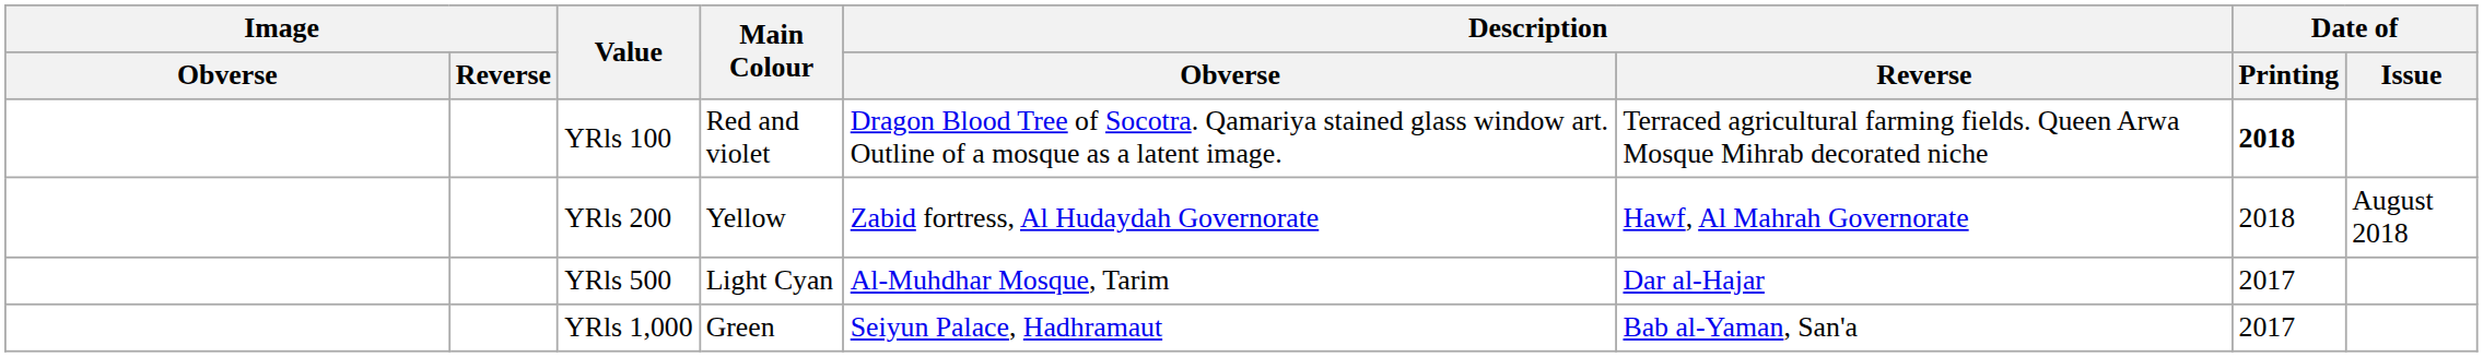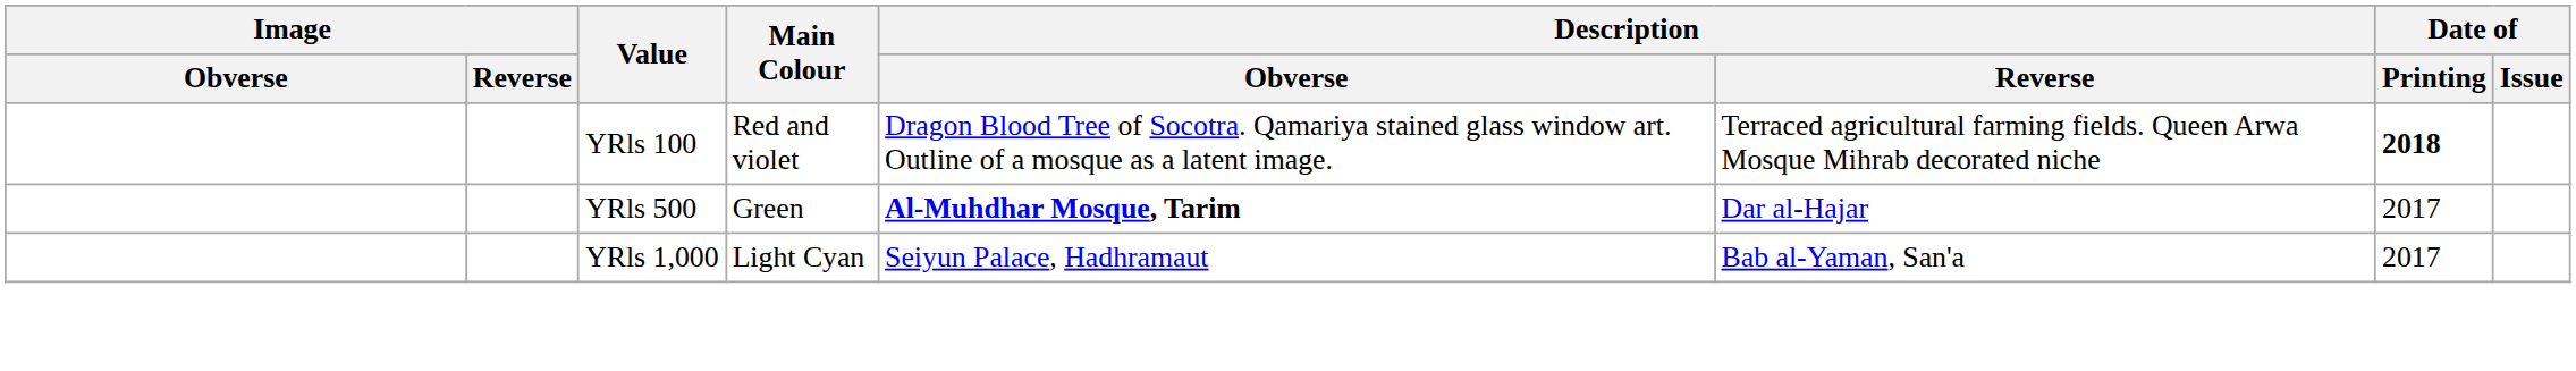 <table class="wikitable" style="font-size: 90%;margin:auto;background-color:white;">
 <tr>
 <th colspan="2">Image</th>
 <th rowspan="2">Value</th>
 <th rowspan="2">Main Colour</th>
 <th colspan="2">Description</th>
 <th colspan="2">Date of</th>
 </tr>
 <tr>
 <th style="width: 220px;">Obverse</th>
 <th>Reverse</th>
 <th>Obverse</th>
 <th>Reverse</th>
 <th>Printing</th>
 <th>Issue</th>
 </tr>
 <tr>
 <td></td>
 <td></td>
 <td>YRls 100</td>
 <td>Red and violet</td>
 <td><a href='#'>Dragon Blood Tree</a> of <a href='#'>Socotra</a>. Qamariya stained glass window art. Outline of a mosque as a latent image.</td>
 <td>Terraced agricultural farming fields. Queen Arwa Mosque Mihrab decorated niche</td>
 <td><strong>2018</strong></td>
 <td></td>
 </tr>
 <tr>
 <td></td>
 <td></td>
-<td>YRls 200</td>
-<td>Yellow</td>
-<td><a href='#'>Zabid</a> fortress, <a href='#'>Al Hudaydah Governorate</a></td>
-<td><a href='#'>Hawf</a>, <a href='#'>Al Mahrah Governorate</a></td>
-<td>2018</td>
-<td>August 2018</td>
-</tr>
-<tr>
-<td></td>
-<td></td>
 <td>YRls 500</td>
-<td>Light Cyan</td>
-<td><a href='#'>Al-Muhdhar Mosque</a>, Tarim</td>
+<td>Green</td>
+<td><strong><a href='#'>Al-Muhdhar Mosque</a>, Tarim</strong></td>
 <td><a href='#'>Dar al-Hajar</a></td>
 <td>2017</td>
 <td></td>
 </tr>
 <tr>
 <td></td>
 <td></td>
 <td>YRls 1,000</td>
-<td>Green</td>
+<td>Light Cyan</td>
 <td><a href='#'>Seiyun Palace</a>, <a href='#'>Hadhramaut</a></td>
 <td><a href='#'>Bab al-Yaman</a>, San'a</td>
 <td>2017</td>
 <td></td>
 </tr>
 </table>
